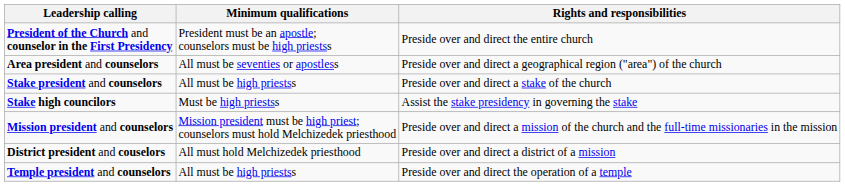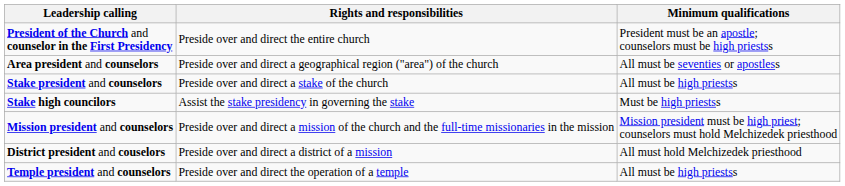 <table class=wikitable>
 <tr>
 <th>Leadership calling</th>
+<th>Rights and responsibilities</th>
 <th>Minimum qualifications</th>
-<th>Rights and responsibilities</th>
 </tr>
 <tr>
 <td><strong><a href='#'>President of the Church</a></strong> and<br><strong>counselor in the <a href='#'>First Presidency</a></strong></td>
+<td>Preside over and direct the entire church</td>
 <td>President must be an <a href='#'>apostle</a>;<br>counselors must be <a href='#'>high priests</a>s</td>
-<td>Preside over and direct the entire church</td>
 </tr>
 <tr>
 <td><strong>Area president</strong> and <strong>counselors</strong></td>
+<td>Preside over and direct a geographical region ("area") of the church</td>
 <td>All must be <a href='#'>seventies</a> or <a href='#'>apostles</a>s</td>
-<td>Preside over and direct a geographical region ("area") of the church</td>
 </tr>
 <tr>
 <td><strong><a href='#'>Stake president</a></strong> and <strong>counselors</strong></td>
+<td>Preside over and direct a <a href='#'>stake</a> of the church</td>
 <td>All must be <a href='#'>high priests</a>s</td>
-<td>Preside over and direct a <a href='#'>stake</a> of the church</td>
 </tr>
 <tr>
 <td><strong><a href='#'>Stake</a> high councilors</strong></td>
+<td>Assist the <a href='#'>stake presidency</a> in governing the <a href='#'>stake</a></td>
 <td>Must be <a href='#'>high priests</a>s</td>
-<td>Assist the <a href='#'>stake presidency</a> in governing the <a href='#'>stake</a></td>
 </tr>
 <tr>
 <td><strong><a href='#'>Mission president</a></strong> and <strong>counselors</strong></td>
+<td>Preside over and direct a <a href='#'>mission</a> of the church and the <a href='#'>full-time missionaries</a> in the mission</td>
 <td><a href='#'>Mission president</a> must be <a href='#'>high priest</a>;<br>counselors must hold Melchizedek priesthood</td>
-<td>Preside over and direct a <a href='#'>mission</a> of the church and the <a href='#'>full-time missionaries</a> in the mission</td>
 </tr>
 <tr>
 <td><strong>District president</strong> and <strong>couselors</strong></td>
+<td>Preside over and direct a district of a <a href='#'>mission</a></td>
 <td>All must hold Melchizedek priesthood</td>
-<td>Preside over and direct a district of a <a href='#'>mission</a></td>
 </tr>
 <tr>
 <td><strong><a href='#'>Temple president</a></strong> and <strong>counselors</strong></td>
+<td>Preside over and direct the operation of a <a href='#'>temple</a></td>
 <td>All must be <a href='#'>high priests</a>s</td>
-<td>Preside over and direct the operation of a <a href='#'>temple</a></td>
 </tr>
 </table>
